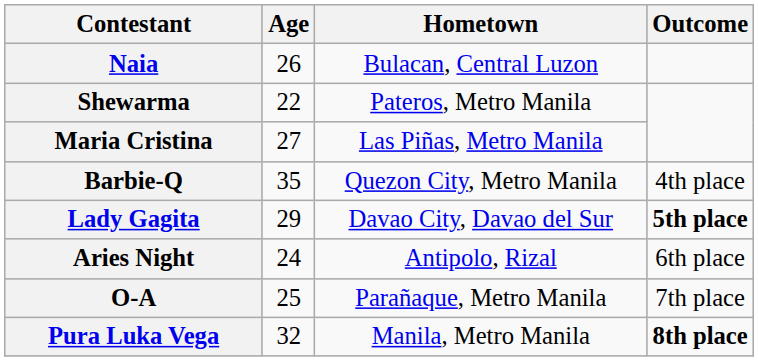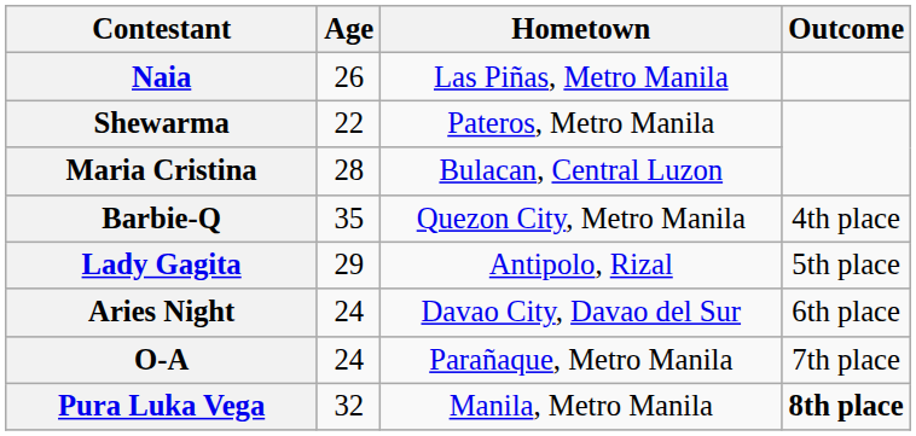 <table class="wikitable sortable" style="text-align:center;">
 <tr>
 <th scope="col" style="width:10em">Contestant</th>
 <th scope="col">Age</th>
 <th scope="col" style="width:13em">Hometown</th>
 <th scope="col">Outcome</th>
 </tr>
 <tr>
 <th scope="row"><a href='#'>Naia</a></th>
 <td>26</td>
-<td><a href='#'>Bulacan</a>, <a href='#'>Central Luzon</a></td>
+<td><a href='#'>Las Piñas</a>, <a href='#'>Metro Manila</a></td>
 <td><strong></strong></td>
 </tr>
 <tr>
 <th scope="row">Shewarma</th>
 <td>22</td>
 <td><a href='#'>Pateros</a>, Metro Manila</td>
 <td rowspan="2"></td>
 </tr>
 <tr>
 <th scope="row">Maria Cristina</th>
-<td>27</td>
-<td><a href='#'>Las Piñas</a>, <a href='#'>Metro Manila</a></td>
+<td>28</td>
+<td><a href='#'>Bulacan</a>, <a href='#'>Central Luzon</a></td>
 </tr>
 <tr>
 <th scope="row">Barbie-Q</th>
 <td>35</td>
 <td><a href='#'>Quezon City</a>, Metro Manila</td>
 <td>4th place</td>
 </tr>
 <tr>
 <th scope="row"><a href='#'>Lady Gagita</a></th>
 <td>29</td>
-<td><a href='#'>Davao City</a>, <a href='#'>Davao del Sur</a></td>
-<td><strong>5th place</strong></td>
+<td><a href='#'>Antipolo</a>, <a href='#'>Rizal</a></td>
+<td>5th place</td>
 </tr>
 <tr>
 <th scope="row">Aries Night</th>
 <td>24</td>
-<td><a href='#'>Antipolo</a>, <a href='#'>Rizal</a></td>
+<td><a href='#'>Davao City</a>, <a href='#'>Davao del Sur</a></td>
 <td>6th place</td>
 </tr>
 <tr>
 <th scope="row">O-A</th>
-<td>25</td>
+<td>24</td>
 <td><a href='#'>Parañaque</a>, Metro Manila</td>
 <td>7th place</td>
 </tr>
 <tr>
 <th scope="row"><a href='#'>Pura Luka Vega</a></th>
 <td>32</td>
 <td><a href='#'>Manila</a>, Metro Manila</td>
 <td><strong>8th place</strong></td>
 </tr>
 </table>
